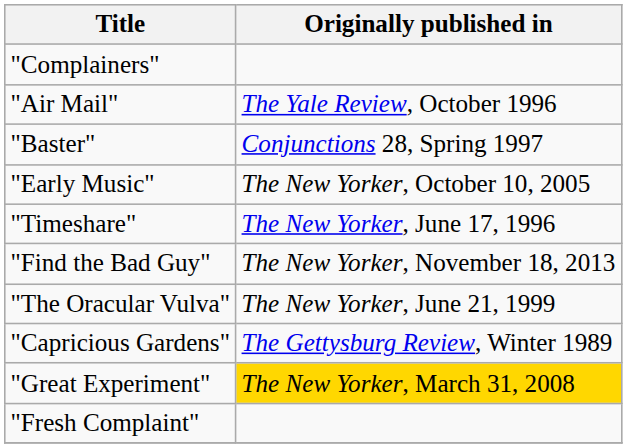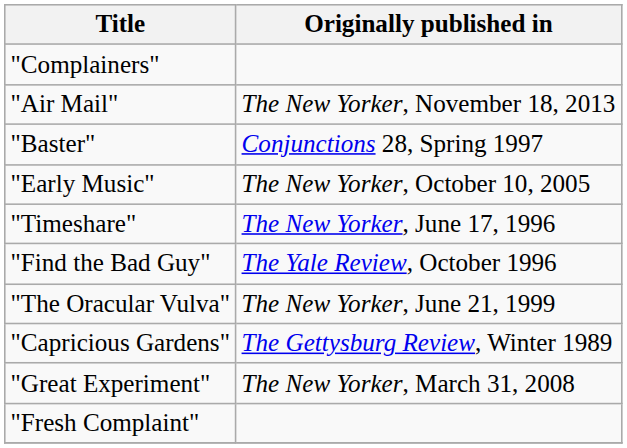 <table class="wikitable">
 <tr>
 <th><strong>Title</strong></th>
 <th><strong>Originally published in</strong></th>
 </tr>
 <tr>
 <td>"Complainers"</td>
 <td></td>
 </tr>
 <tr>
 <td>"Air Mail"</td>
-<td><em><a href='#'>The Yale Review</a></em>, October 1996</td>
+<td><em>The New Yorker</em>, November 18, 2013</td>
 </tr>
 <tr>
 <td>"Baster"</td>
 <td><em><a href='#'>Conjunctions</a></em> 28, Spring 1997</td>
 </tr>
 <tr>
 <td>"Early Music"</td>
 <td><em>The New Yorker</em>, October 10, 2005</td>
 </tr>
 <tr>
 <td>"Timeshare"</td>
 <td><em><a href='#'>The New Yorker</a></em>, June 17, 1996</td>
 </tr>
 <tr>
 <td>"Find the Bad Guy"</td>
-<td><em>The New Yorker</em>, November 18, 2013</td>
+<td><em><a href='#'>The Yale Review</a></em>, October 1996</td>
 </tr>
 <tr>
 <td>"The Oracular Vulva"</td>
 <td><em>The New Yorker</em>, June 21, 1999</td>
 </tr>
 <tr>
 <td>"Capricious Gardens"</td>
 <td><em><a href='#'>The Gettysburg Review</a></em>, Winter 1989</td>
 </tr>
 <tr>
 <td>"Great Experiment"</td>
-<td style="background: gold;"><em>The New Yorker</em>, March 31, 2008</td>
+<td><em>The New Yorker</em>, March 31, 2008</td>
 </tr>
 <tr>
 <td>"Fresh Complaint"</td>
 <td></td>
 </tr>
 <tr>
 </tr>
 </table>
